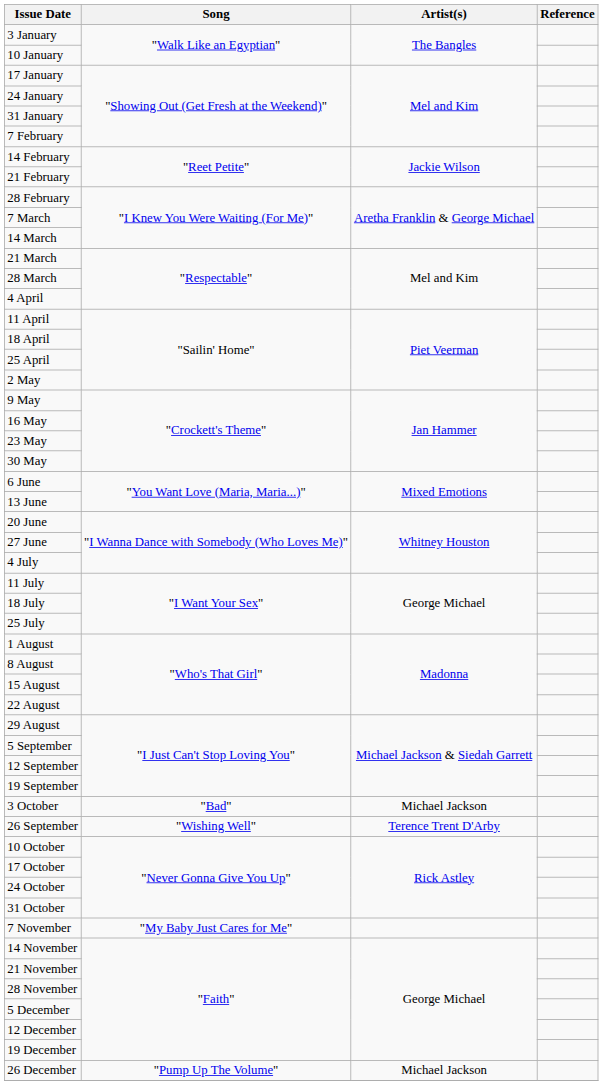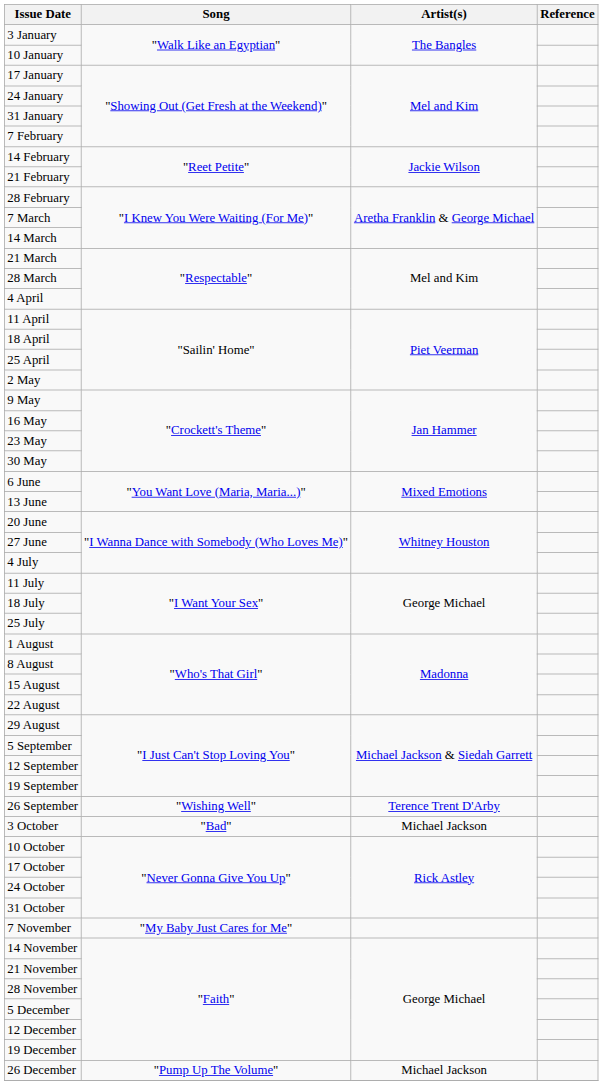 <table class="wikitable">
 <tr>
 <th align="center">Issue Date</th>
 <th align="center">Song</th>
 <th align="center">Artist(s)</th>
 <th align="center">Reference</th>
 </tr>
 <tr>
 <td align="left">3 January</td>
 <td align="center" rowspan="2">"<a href='#'>Walk Like an Egyptian</a>"</td>
 <td align="center" rowspan="2"><a href='#'>The Bangles</a></td>
 <td align="center"></td>
 </tr>
 <tr>
 <td align="left">10 January</td>
 <td align="center"></td>
 </tr>
 <tr>
 <td align="left">17 January</td>
 <td align="center" rowspan="4">"<a href='#'>Showing Out (Get Fresh at the Weekend)</a>"</td>
 <td align="center" rowspan="4"><a href='#'>Mel and Kim</a></td>
 <td align="center"></td>
 </tr>
 <tr>
 <td align="left">24 January</td>
 <td align="center"></td>
 </tr>
 <tr>
 <td align="left">31 January</td>
 <td align="center"></td>
 </tr>
 <tr>
 <td align="left">7 February</td>
 <td align="center"></td>
 </tr>
 <tr>
 <td align="left">14 February</td>
 <td align="center" rowspan="2">"<a href='#'>Reet Petite</a>"</td>
 <td align="center" rowspan="2"><a href='#'>Jackie Wilson</a></td>
 <td align="center"></td>
 </tr>
 <tr>
 <td align="left">21 February</td>
 <td align="center"></td>
 </tr>
 <tr>
 <td align="left">28 February</td>
 <td align="center" rowspan="3">"<a href='#'>I Knew You Were Waiting (For Me)</a>"</td>
 <td align="center" rowspan="3"><a href='#'>Aretha Franklin</a> & <a href='#'>George Michael</a></td>
 <td align="center"></td>
 </tr>
 <tr>
 <td align="left">7 March</td>
 <td align="center"></td>
 </tr>
 <tr>
 <td align="left">14 March</td>
 <td align="center"></td>
 </tr>
 <tr>
 <td align="left">21 March</td>
 <td align="center" rowspan="3">"<a href='#'>Respectable</a>"</td>
 <td align="center" rowspan="3">Mel and Kim</td>
 <td align="center"></td>
 </tr>
 <tr>
 <td align="left">28 March</td>
 <td align="center"></td>
 </tr>
 <tr>
 <td align="left">4 April</td>
 <td align="center"></td>
 </tr>
 <tr>
 <td align="left">11 April</td>
 <td align="center" rowspan="4">"Sailin' Home"</td>
 <td align="center" rowspan="4"><a href='#'>Piet Veerman</a></td>
 <td align="center"></td>
 </tr>
 <tr>
 <td align="left">18 April</td>
 <td align="center"></td>
 </tr>
 <tr>
 <td align="left">25 April</td>
 <td align="center"></td>
 </tr>
 <tr>
 <td align="left">2 May</td>
 <td align="center"></td>
 </tr>
 <tr>
 <td align="left">9 May</td>
 <td align="center" rowspan="4">"<a href='#'>Crockett's Theme</a>"</td>
 <td align="center" rowspan="4"><a href='#'>Jan Hammer</a></td>
 <td align="center"></td>
 </tr>
 <tr>
 <td align="left">16 May</td>
 <td align="center"></td>
 </tr>
 <tr>
 <td align="left">23 May</td>
 <td align="center"></td>
 </tr>
 <tr>
 <td align="left">30 May</td>
 <td align="center"></td>
 </tr>
 <tr>
 <td align="left">6 June</td>
 <td align="center" rowspan="2">"<a href='#'>You Want Love (Maria, Maria...)</a>"</td>
 <td align="center" rowspan="2"><a href='#'>Mixed Emotions</a></td>
 <td align="center"></td>
 </tr>
 <tr>
 <td align="left">13 June</td>
 <td align="center"></td>
 </tr>
 <tr>
 <td align="left">20 June</td>
 <td align="center" rowspan="3">"<a href='#'>I Wanna Dance with Somebody (Who Loves Me)</a>"</td>
 <td align="center" rowspan="3"><a href='#'>Whitney Houston</a></td>
 <td align="center"></td>
 </tr>
 <tr>
 <td align="left">27 June</td>
 <td align="center"></td>
 </tr>
 <tr>
 <td align="left">4 July</td>
 <td align="center"></td>
 </tr>
 <tr>
 <td align="left">11 July</td>
 <td align="center" rowspan="3">"<a href='#'>I Want Your Sex</a>"</td>
 <td align="center" rowspan="3">George Michael</td>
 <td align="center"></td>
 </tr>
 <tr>
 <td align="left">18 July</td>
 <td align="center"></td>
 </tr>
 <tr>
 <td align="left">25 July</td>
 <td align="center"></td>
 </tr>
 <tr>
 <td align="left">1 August</td>
 <td align="center" rowspan="4">"<a href='#'>Who's That Girl</a>"</td>
 <td align="center" rowspan="4"><a href='#'>Madonna</a></td>
 <td align="center"></td>
 </tr>
 <tr>
 <td align="left">8 August</td>
 <td align="center"></td>
 </tr>
 <tr>
 <td align="left">15 August</td>
 <td align="center"></td>
 </tr>
 <tr>
 <td align="left">22 August</td>
 <td align="center"></td>
 </tr>
 <tr>
 <td align="left">29 August</td>
 <td align="center" rowspan="4">"<a href='#'>I Just Can't Stop Loving You</a>"</td>
 <td align="center" rowspan="4"><a href='#'>Michael Jackson</a> & <a href='#'>Siedah Garrett</a></td>
 <td align="center"></td>
 </tr>
 <tr>
 <td align="left">5 September</td>
 <td align="center"></td>
 </tr>
 <tr>
 <td align="left">12 September</td>
 <td align="center"></td>
 </tr>
 <tr>
 <td align="left">19 September</td>
 <td align="center"></td>
 </tr>
 <tr>
+<td align="left">26 September</td>
+<td align="center">"<a href='#'>Wishing Well</a>"</td>
+<td align="center"><a href='#'>Terence Trent D'Arby</a></td>
+<td align="center"></td>
+</tr>
+<tr>
 <td align="left">3 October</td>
 <td align="center">"<a href='#'>Bad</a>"</td>
 <td align="center">Michael Jackson</td>
-<td align="center"></td>
-</tr>
-<tr>
-<td align="left">26 September</td>
-<td align="center">"<a href='#'>Wishing Well</a>"</td>
-<td align="center"><a href='#'>Terence Trent D'Arby</a></td>
 <td align="center"></td>
 </tr>
 <tr>
 <td align="left">10 October</td>
 <td align="center" rowspan="4">"<a href='#'>Never Gonna Give You Up</a>"</td>
 <td align="center" rowspan="4"><a href='#'>Rick Astley</a></td>
 <td align="center"></td>
 </tr>
 <tr>
 <td align="left">17 October</td>
 <td align="center"></td>
 </tr>
 <tr>
 <td align="left">24 October</td>
 <td align="center"></td>
 </tr>
 <tr>
 <td align="left">31 October</td>
 <td align="center"></td>
 </tr>
 <tr>
 <td align="left">7 November</td>
 <td align="center">"<a href='#'>My Baby Just Cares for Me</a>"</td>
 <td align="center"><a href='#'></a></td>
 <td align="center"></td>
 </tr>
 <tr>
 <td align="left">14 November</td>
 <td align="center" rowspan="6">"<a href='#'>Faith</a>"</td>
 <td align="center" rowspan="6">George Michael</td>
 <td align="center"></td>
 </tr>
 <tr>
 <td align="left">21 November</td>
 <td align="center"></td>
 </tr>
 <tr>
 <td align="left">28 November</td>
 <td align="center"></td>
 </tr>
 <tr>
 <td align="left">5 December</td>
 <td align="center"></td>
 </tr>
 <tr>
 <td align="left">12 December</td>
 <td align="center"></td>
 </tr>
 <tr>
 <td align="left">19 December</td>
 <td align="center"></td>
 </tr>
 <tr>
 <td align="left">26 December</td>
 <td align="center">"<a href='#'>Pump Up The Volume</a>"</td>
 <td align="center">Michael Jackson</td>
 <td align="center"></td>
 </tr>
 <tr>
 </tr>
 </table>
